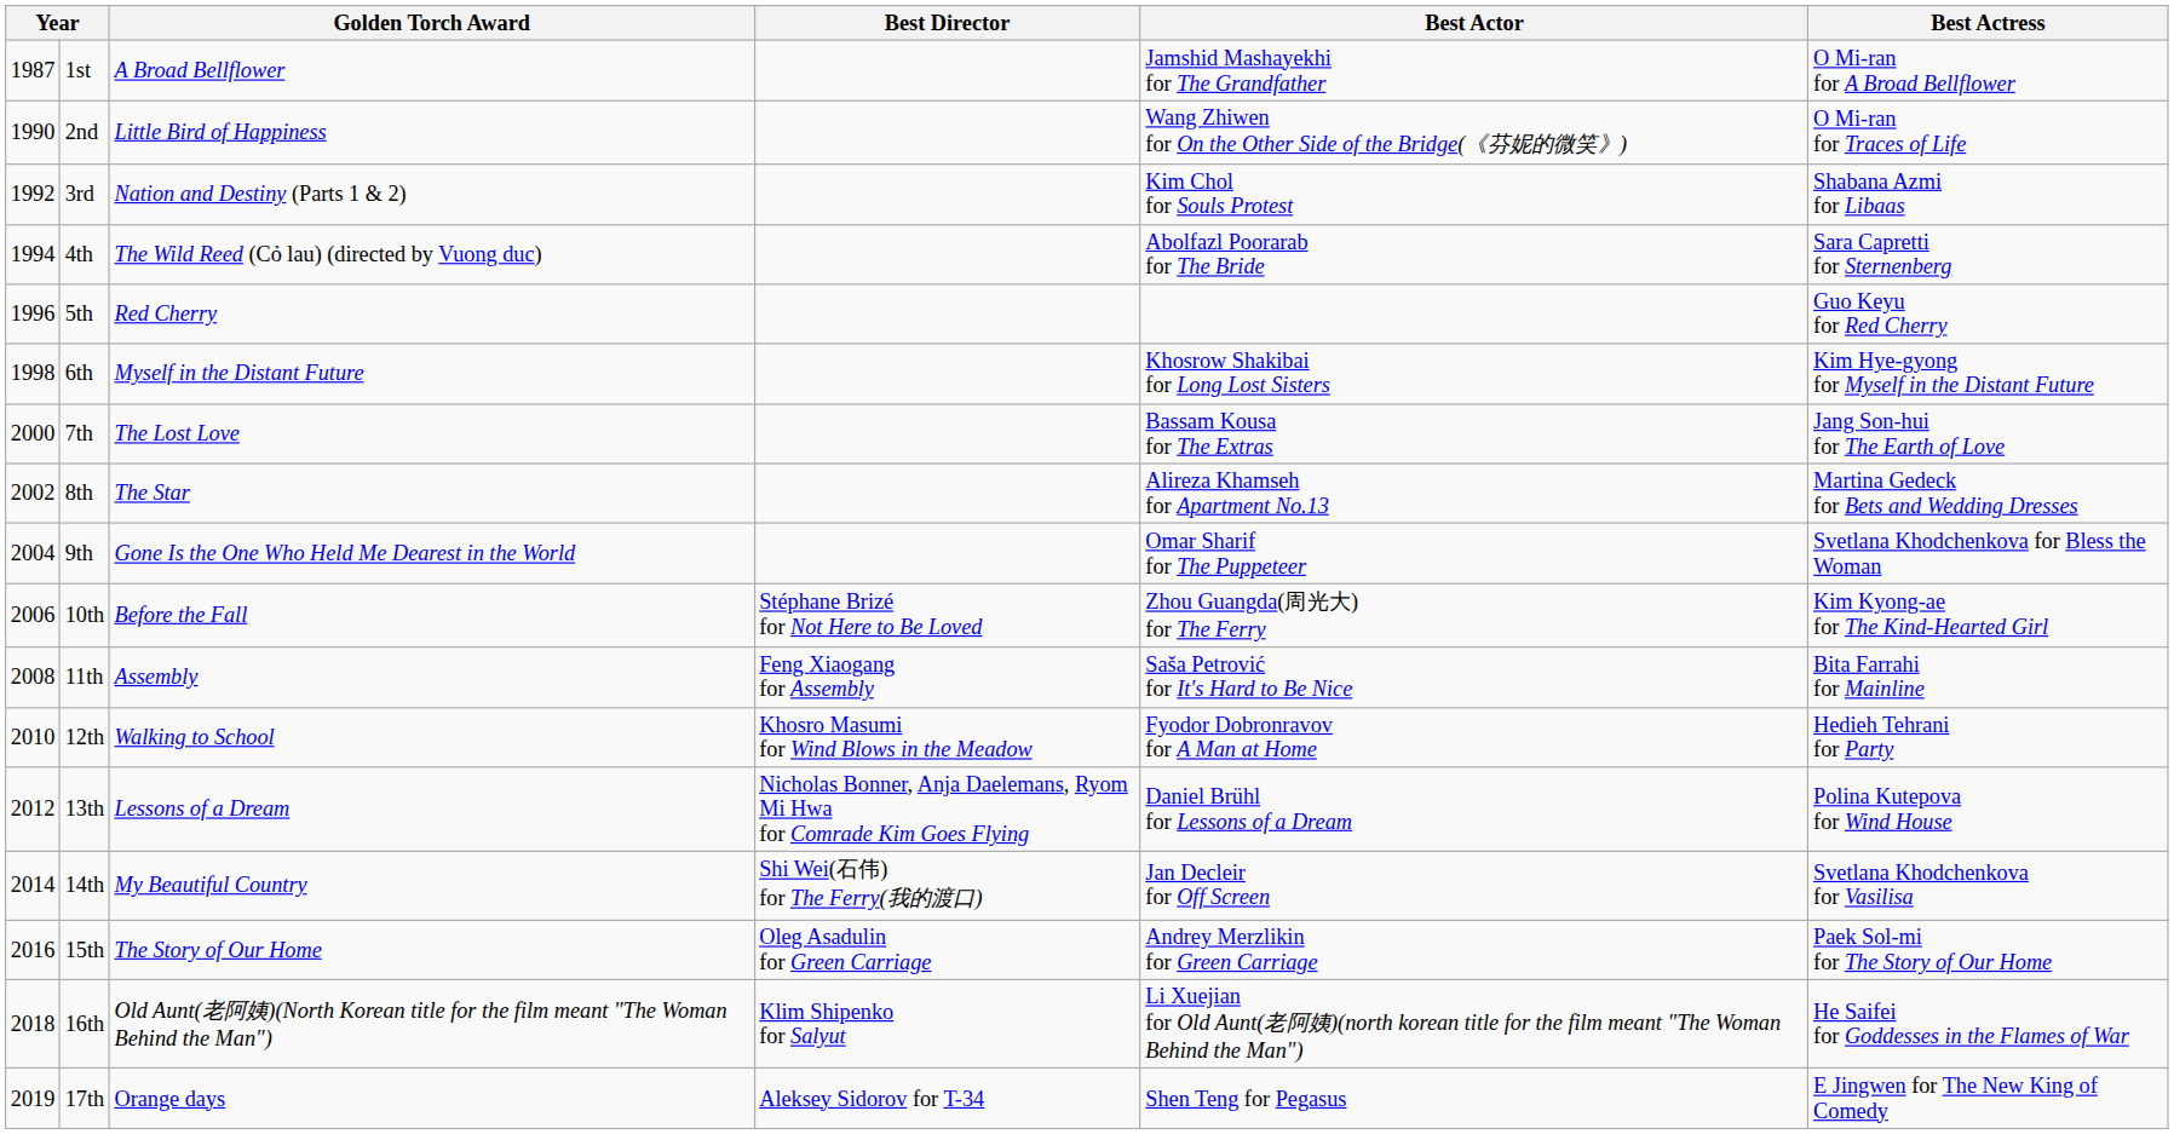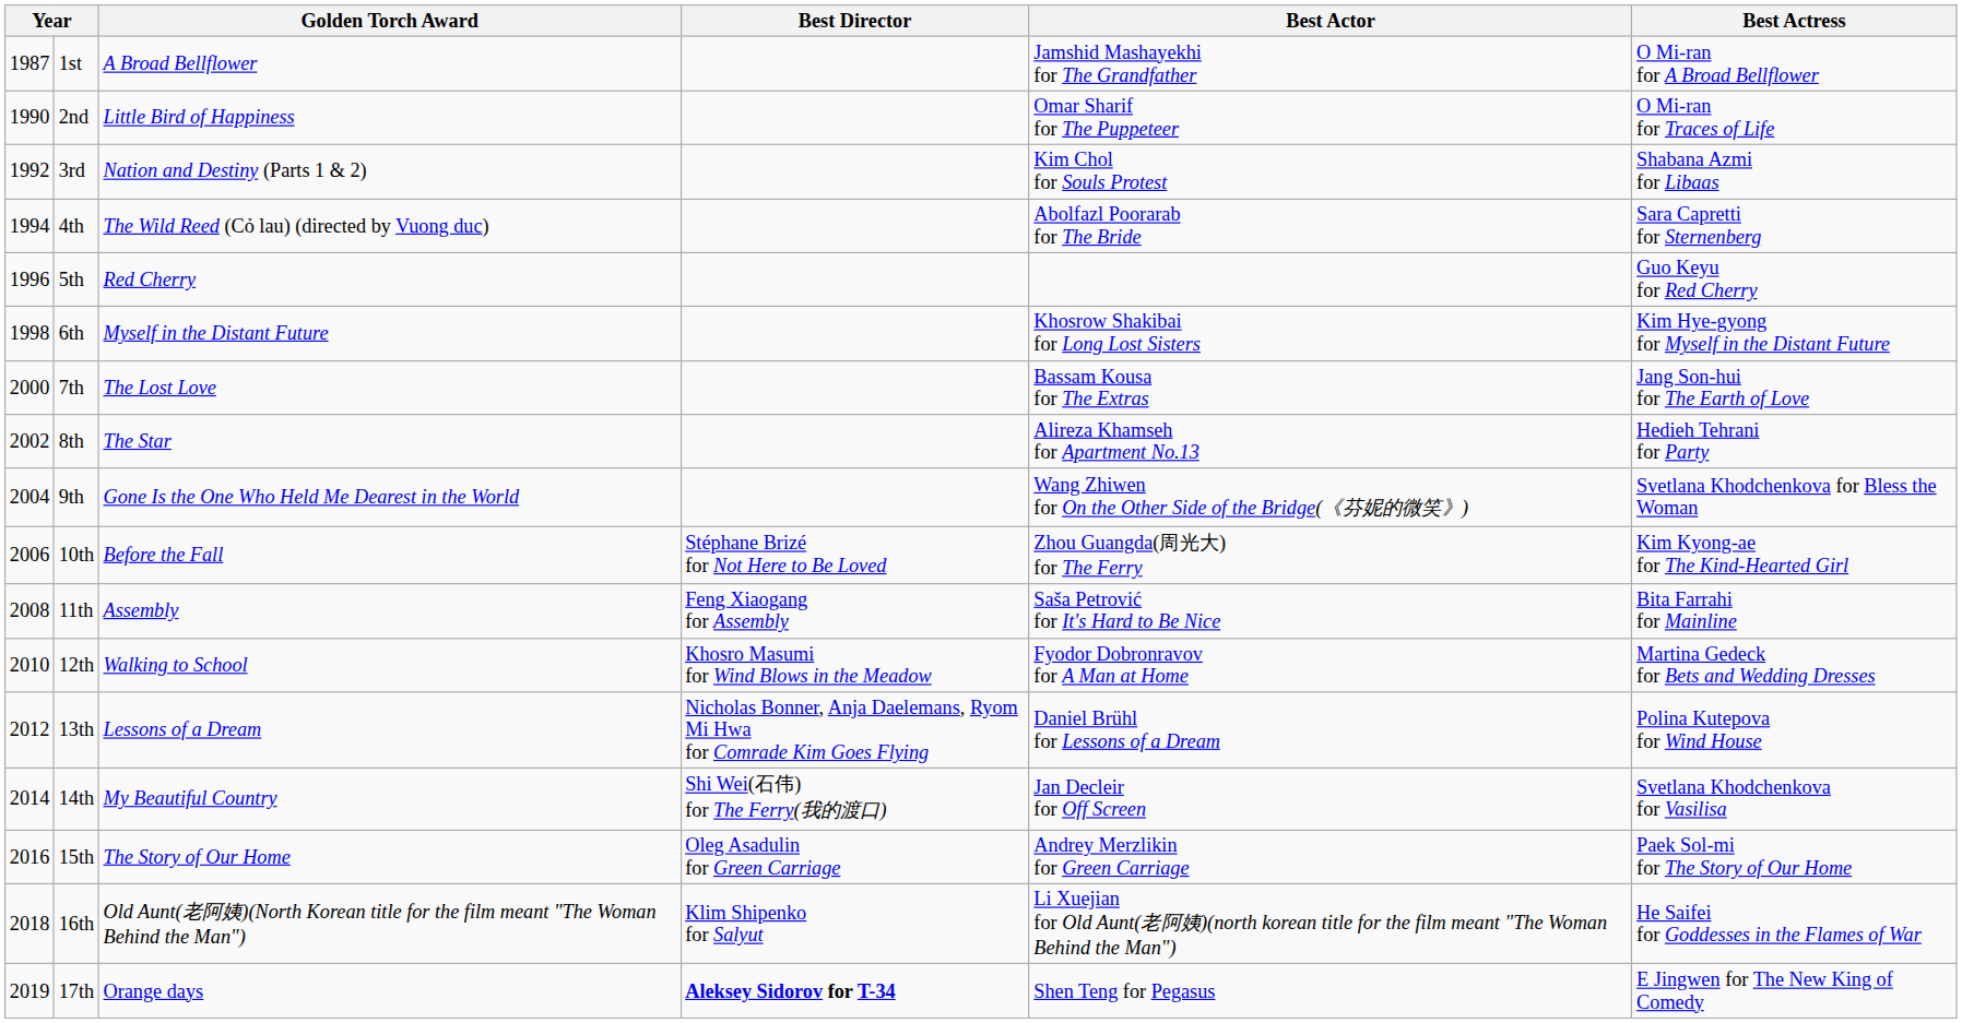 <table class="wikitable sortable"style="border-collapse:collapse;margin:0auto;">
 <tr>
 <th colspan=2>Year</th>
 <th>Golden Torch Award</th>
 <th>Best Director</th>
 <th>Best Actor</th>
 <th>Best Actress</th>
 </tr>
 <tr>
 <td>1987</td>
 <td>1st</td>
 <td> <em><a href='#'>A Broad Bellflower</a></em></td>
 <td></td>
 <td> <a href='#'>Jamshid Mashayekhi</a><br>for <em><a href='#'>The Grandfather</a></em></td>
 <td> <a href='#'>O Mi-ran</a><br>for <em><a href='#'>A Broad Bellflower</a></em></td>
 </tr>
 <tr>
 <td>1990</td>
 <td>2nd</td>
 <td> <em><a href='#'>Little Bird of Happiness</a></em></td>
 <td></td>
-<td> <a href='#'>Wang Zhiwen</a><br>for <em><a href='#'>On the Other Side of the Bridge</a>(《芬妮的微笑》)</em></td>
+<td> <a href='#'>Omar Sharif</a><br>for <em><a href='#'>The Puppeteer</a></em></td>
 <td> <a href='#'>O Mi-ran</a><br>for <em><a href='#'>Traces of Life</a></em></td>
 </tr>
 <tr>
 <td>1992</td>
 <td>3rd</td>
 <td> <em><a href='#'>Nation and Destiny</a></em> (Parts 1 & 2)</td>
 <td></td>
 <td> <a href='#'>Kim Chol</a><br>for <em><a href='#'>Souls Protest</a></em></td>
 <td> <a href='#'>Shabana Azmi</a><br>for <em><a href='#'>Libaas</a></em></td>
 </tr>
 <tr>
 <td>1994</td>
 <td>4th</td>
 <td> <em><a href='#'>The Wild Reed</a></em> (Cỏ lau) (directed by <a href='#'>Vuong duc</a>)</td>
 <td></td>
 <td> <a href='#'>Abolfazl Poorarab</a><br>for <em><a href='#'>The Bride</a></em></td>
 <td> <a href='#'>Sara Capretti</a><br>for <em><a href='#'>Sternenberg</a></em></td>
 </tr>
 <tr>
 <td>1996</td>
 <td>5th</td>
 <td> <em><a href='#'>Red Cherry</a></em></td>
 <td></td>
 <td></td>
 <td> <a href='#'>Guo Keyu</a><br>for <em><a href='#'>Red Cherry</a></em></td>
 </tr>
 <tr>
 <td>1998</td>
 <td>6th</td>
 <td> <em><a href='#'>Myself in the Distant Future</a></em></td>
 <td></td>
 <td> <a href='#'>Khosrow Shakibai</a><br>for <em><a href='#'>Long Lost Sisters</a></em></td>
 <td> <a href='#'>Kim Hye-gyong</a><br>for <em><a href='#'>Myself in the Distant Future</a></em></td>
 </tr>
 <tr>
 <td>2000</td>
 <td>7th</td>
 <td> <em><a href='#'>The Lost Love</a></em></td>
 <td></td>
 <td> <a href='#'>Bassam Kousa</a><br>for <em><a href='#'>The Extras</a></em></td>
 <td> <a href='#'>Jang Son-hui</a><br>for <em><a href='#'>The Earth of Love</a></em></td>
 </tr>
 <tr>
 <td>2002</td>
 <td>8th</td>
 <td> <em><a href='#'>The Star</a></em></td>
 <td></td>
 <td> <a href='#'>Alireza Khamseh</a><br>for <em><a href='#'>Apartment No.13</a></em></td>
-<td> <a href='#'>Martina Gedeck</a><br>for <em><a href='#'>Bets and Wedding Dresses</a></em></td>
+<td> <a href='#'>Hedieh Tehrani</a><br>for <em><a href='#'>Party</a></em></td>
 </tr>
 <tr>
 <td>2004</td>
 <td>9th</td>
 <td> <em><a href='#'>Gone Is the One Who Held Me Dearest in the World</a></em></td>
 <td></td>
-<td> <a href='#'>Omar Sharif</a><br>for <em><a href='#'>The Puppeteer</a></em></td>
+<td> <a href='#'>Wang Zhiwen</a><br>for <em><a href='#'>On the Other Side of the Bridge</a>(《芬妮的微笑》)</em></td>
 <td><a href='#'>Svetlana Khodchenkova</a> for <a href='#'>Bless the Woman</a></td>
 </tr>
 <tr>
 <td>2006</td>
 <td>10th</td>
 <td> <em><a href='#'>Before the Fall</a></em></td>
 <td> <a href='#'>Stéphane Brizé</a><br>for <em><a href='#'>Not Here to Be Loved</a></em></td>
 <td> <a href='#'>Zhou Guangda</a>(周光大)<br>for <em><a href='#'>The Ferry</a></em></td>
 <td> <a href='#'>Kim Kyong-ae</a><br>for <em><a href='#'>The Kind-Hearted Girl</a></em></td>
 </tr>
 <tr>
 <td>2008</td>
 <td>11th</td>
 <td> <em><a href='#'>Assembly</a></em></td>
 <td> <a href='#'>Feng Xiaogang</a><br>for <em><a href='#'>Assembly</a></em></td>
 <td> <a href='#'>Saša Petrović</a><br>for <em><a href='#'>It's Hard to Be Nice</a></em></td>
 <td> <a href='#'>Bita Farrahi</a><br>for <em><a href='#'>Mainline</a></em></td>
 </tr>
 <tr>
 <td>2010</td>
 <td>12th</td>
 <td> <em><a href='#'>Walking to School</a></em></td>
 <td> <a href='#'>Khosro Masumi</a><br>for <em><a href='#'>Wind Blows in the Meadow</a></em></td>
 <td> <a href='#'>Fyodor Dobronravov</a><br>for <em><a href='#'>A Man at Home</a></em></td>
-<td> <a href='#'>Hedieh Tehrani</a><br>for <em><a href='#'>Party</a></em></td>
+<td> <a href='#'>Martina Gedeck</a><br>for <em><a href='#'>Bets and Wedding Dresses</a></em></td>
 </tr>
 <tr>
 <td>2012</td>
 <td>13th</td>
 <td> <em><a href='#'>Lessons of a Dream</a></em></td>
 <td> <a href='#'>Nicholas Bonner</a>, <a href='#'>Anja Daelemans</a>, <a href='#'>Ryom Mi Hwa</a><br>for <em><a href='#'>Comrade Kim Goes Flying</a></em></td>
 <td> <a href='#'>Daniel Brühl</a><br>for <em><a href='#'>Lessons of a Dream</a></em></td>
 <td> <a href='#'>Polina Kutepova</a><br>for <em><a href='#'>Wind House</a></em></td>
 </tr>
 <tr>
 <td>2014</td>
 <td>14th</td>
 <td> <em><a href='#'>My Beautiful Country</a></em></td>
 <td> <a href='#'>Shi Wei</a>(石伟)<br>for <em><a href='#'>The Ferry</a>(我的渡口)</em></td>
 <td> <a href='#'>Jan Decleir</a><br>for <em><a href='#'>Off Screen</a></em></td>
 <td> <a href='#'>Svetlana Khodchenkova</a><br>for <em><a href='#'>Vasilisa</a></em></td>
 </tr>
 <tr>
 <td>2016</td>
 <td>15th</td>
 <td> <em><a href='#'>The Story of Our Home</a></em></td>
 <td> <a href='#'>Oleg Asadulin</a><br>for <em><a href='#'>Green Carriage</a></em></td>
 <td> <a href='#'>Andrey Merzlikin</a><br>for <em><a href='#'>Green Carriage</a></em></td>
 <td> <a href='#'>Paek Sol-mi</a><br>for <em><a href='#'>The Story of Our Home</a></em></td>
 </tr>
 <tr>
 <td>2018</td>
 <td>16th</td>
 <td> <em>Old Aunt(老阿姨)(North Korean title for the film meant "The Woman Behind the Man")</em></td>
 <td> <a href='#'>Klim Shipenko</a><br>for <em><a href='#'>Salyut</a></em></td>
 <td> <a href='#'>Li Xuejian</a><br>for <em>Old Aunt(老阿姨)(north korean title for the film meant "The Woman Behind the Man")</em></td>
 <td> <a href='#'>He Saifei</a><br>for <em><a href='#'>Goddesses in the Flames of War</a></em></td>
 </tr>
 <tr>
 <td>2019 </td>
 <td>17th</td>
 <td> <a href='#'>Orange days</a></td>
-<td><a href='#'>Aleksey Sidorov</a> for <a href='#'>T-34</a></td>
+<td><strong><a href='#'>Aleksey Sidorov</a> for <a href='#'>T-34</a></strong></td>
 <td><a href='#'>Shen Teng</a> for <a href='#'>Pegasus</a></td>
 <td><a href='#'>E Jingwen</a> for <a href='#'>The New King of Comedy</a></td>
 </tr>
 </table>
